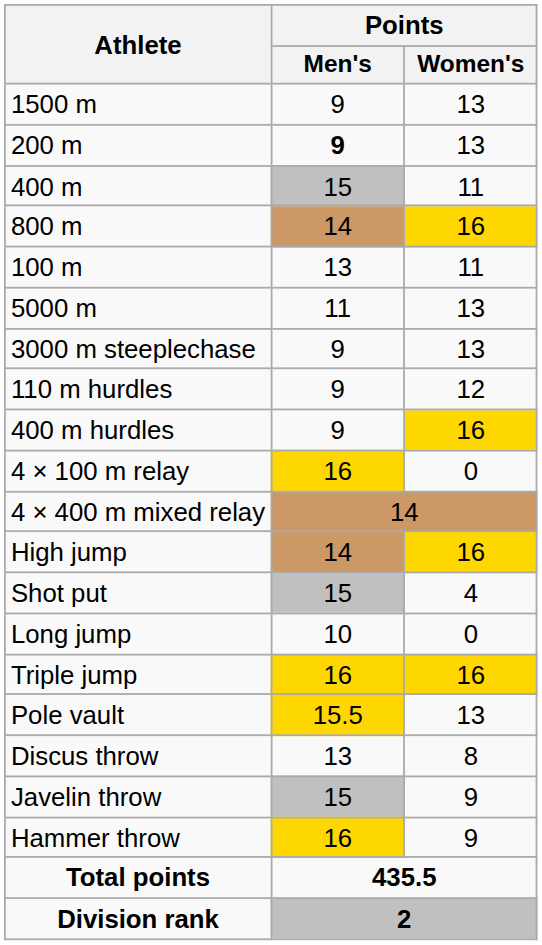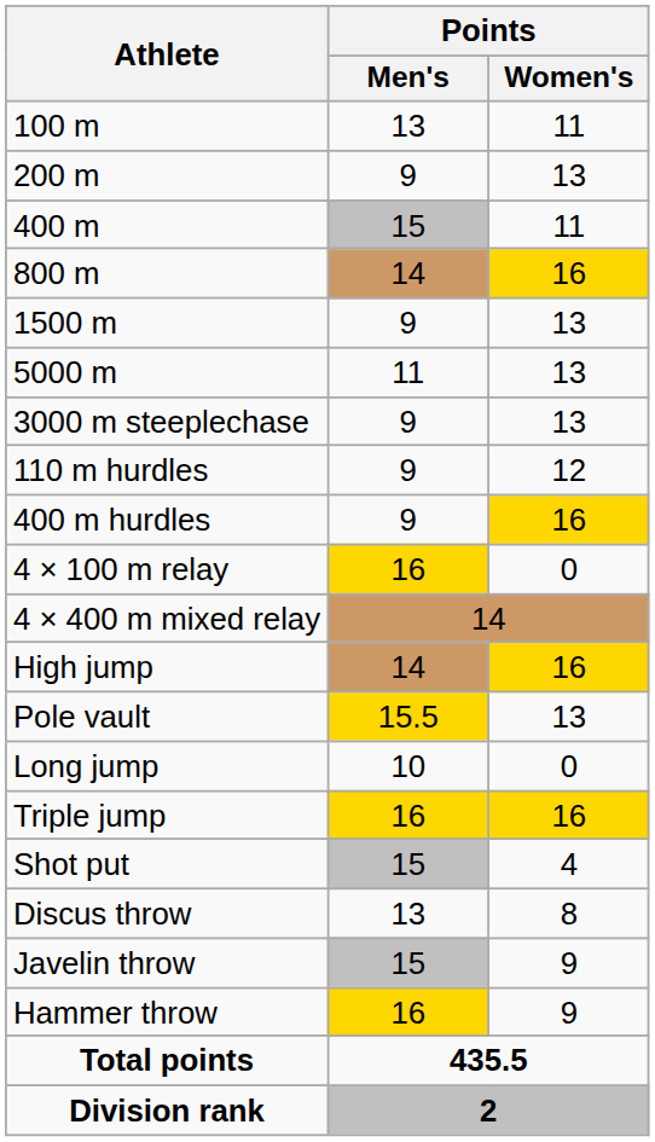 <table class=wikitable style=font-size:90%;text-align:center>
 <tr>
 <th rowspan=2>Athlete</th>
 <th colspan=2>Points</th>
 </tr>
 <tr style=font-size:95%>
 <th style="width: 25%">Men's</th>
 <th style="width: 25%">Women's</th>
 </tr>
 <tr>
-<td align=left>1500 m</td>
-<td>9</td>
+<td align=left>100 m</td>
 <td>13</td>
+<td>11</td>
 </tr>
 <tr>
 <td align=left>200 m</td>
-<td><strong>9</strong></td>
+<td>9</td>
 <td>13</td>
 </tr>
 <tr>
 <td align=left>400 m</td>
 <td style="background:silver">15</td>
 <td>11</td>
 </tr>
 <tr>
 <td align=left>800 m</td>
 <td style="background:#cc9966">14</td>
 <td style="background:gold">16</td>
 </tr>
 <tr>
-<td align=left>100 m</td>
+<td align=left>1500 m</td>
+<td>9</td>
 <td>13</td>
-<td>11</td>
 </tr>
 <tr>
 <td align=left>5000 m</td>
 <td>11</td>
 <td>13</td>
 </tr>
 <tr>
 <td align=left>3000 m steeplechase</td>
 <td>9</td>
 <td>13</td>
 </tr>
 <tr>
 <td align=left>110 m hurdles</td>
 <td>9</td>
 <td>12</td>
 </tr>
 <tr>
 <td align=left>400 m hurdles</td>
 <td>9</td>
 <td style="background:gold">16</td>
 </tr>
 <tr>
 <td align=left>4 × 100 m relay</td>
 <td style="background:gold">16</td>
 <td>0</td>
 </tr>
 <tr>
 <td align=left>4 × 400 m mixed relay</td>
 <td colspan="2" style="background:#cc9966">14</td>
 </tr>
 <tr>
 <td align=left>High jump</td>
 <td style="background:#cc9966">14</td>
 <td style="background:gold">16</td>
 </tr>
 <tr>
-<td align=left>Shot put</td>
-<td style="background:silver">15</td>
-<td>4</td>
+<td align=left>Pole vault</td>
+<td style="background:gold">15.5</td>
+<td>13</td>
 </tr>
 <tr>
 <td align=left>Long jump</td>
 <td>10</td>
 <td>0</td>
 </tr>
 <tr>
 <td align=left>Triple jump</td>
 <td style="background:gold">16</td>
 <td style="background:gold">16</td>
 </tr>
 <tr>
-<td align=left>Pole vault</td>
-<td style="background:gold">15.5</td>
-<td>13</td>
+<td align=left>Shot put</td>
+<td style="background:silver">15</td>
+<td>4</td>
 </tr>
 <tr>
 <td align=left>Discus throw</td>
 <td>13</td>
 <td>8</td>
 </tr>
 <tr>
 <td align=left>Javelin throw</td>
 <td style="background:silver">15</td>
 <td>9</td>
 </tr>
 <tr>
 <td align=left>Hammer throw</td>
 <td style="background:gold">16</td>
 <td>9</td>
 </tr>
 <tr>
 <td><strong>Total points</strong></td>
 <td colspan="2"><strong>435.5</strong></td>
 </tr>
 <tr>
 <td><strong>Division rank</strong></td>
 <td colspan="2" style="background:silver"><strong>2</strong></td>
 </tr>
 </table>
